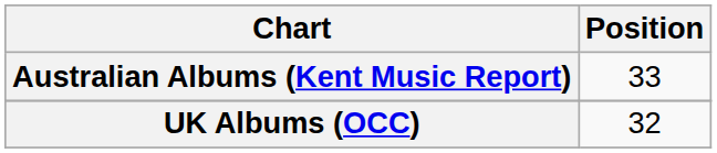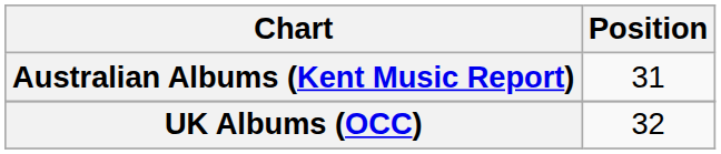 <table class="wikitable plainrowheaders sortable">
 <tr>
 <th>Chart</th>
 <th>Position</th>
 </tr>
 <tr>
 <th scope="row">Australian Albums (<a href='#'>Kent Music Report</a>)</th>
-<td style="text-align:center;">33</td>
+<td style="text-align:center;">31</td>
 </tr>
 <tr>
 </tr>
 <tr>
 <th scope="row">UK Albums (<a href='#'>OCC</a>)</th>
 <td style="text-align:center;">32</td>
 </tr>
 </table>
